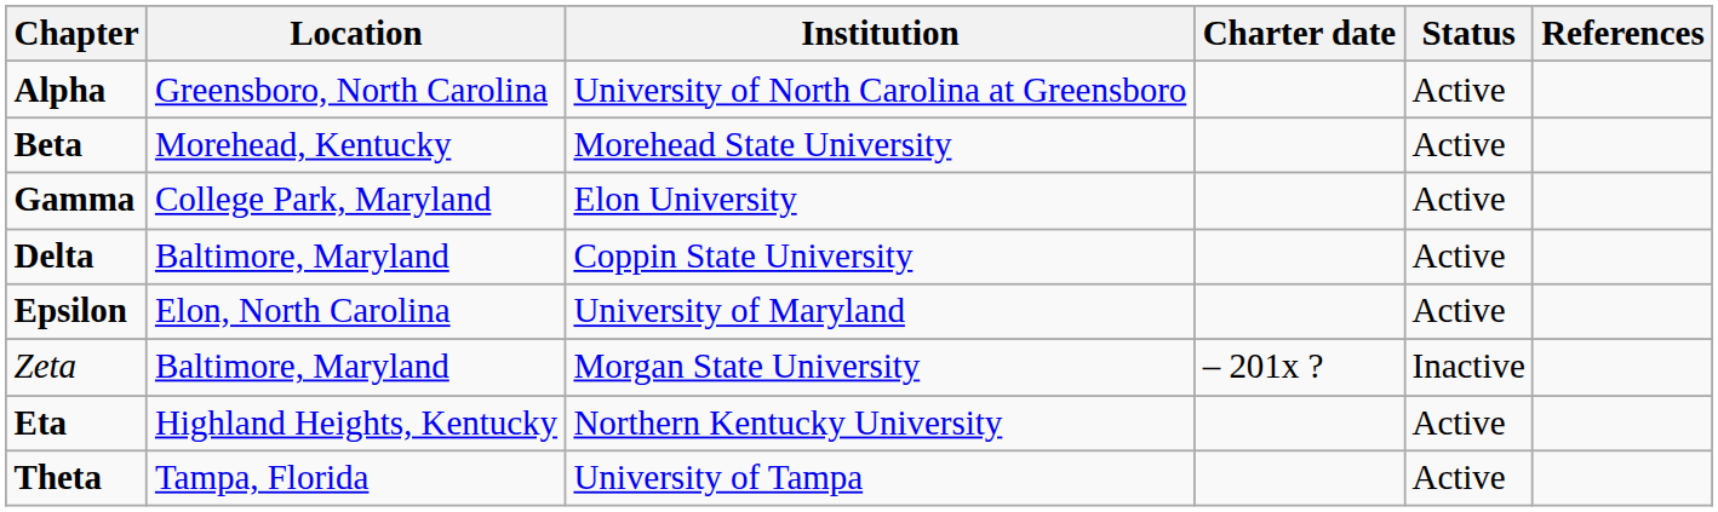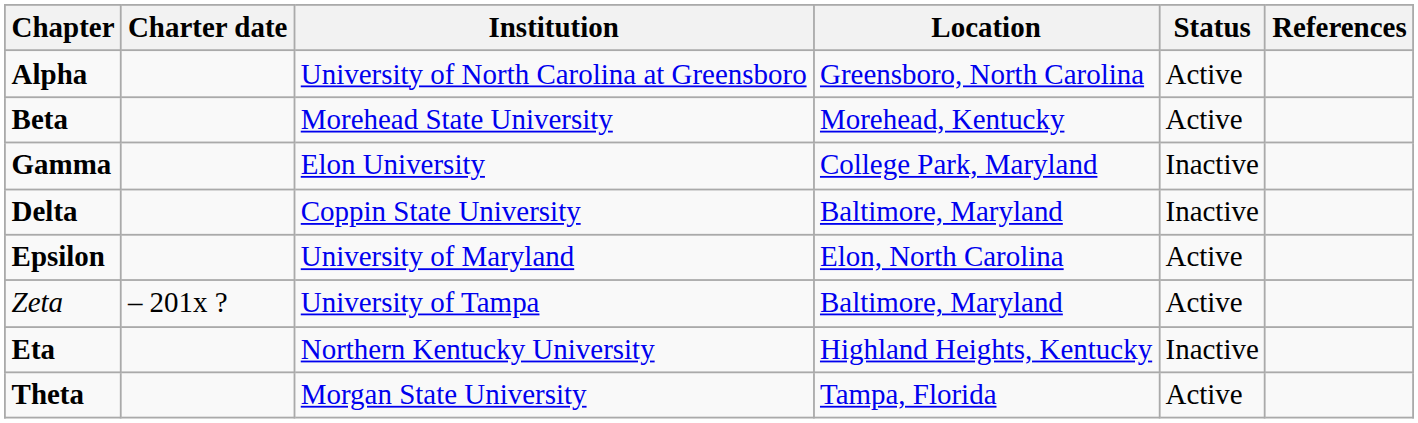 <table class="sortable wikitable">
 <tr>
 <th>Chapter</th>
+<th>Charter date</th>
+<th>Institution</th>
 <th>Location</th>
-<th>Institution</th>
-<th>Charter date</th>
 <th>Status</th>
 <th>References</th>
 </tr>
 <tr>
 <td><strong>Alpha</strong></td>
+<td></td>
+<td><a href='#'>University of North Carolina at Greensboro</a></td>
 <td><a href='#'>Greensboro, North Carolina</a></td>
-<td><a href='#'>University of North Carolina at Greensboro</a></td>
-<td></td>
 <td>Active</td>
 <td></td>
 </tr>
 <tr>
 <td><strong>Beta</strong></td>
+<td></td>
+<td><a href='#'>Morehead State University</a></td>
 <td><a href='#'>Morehead, Kentucky</a></td>
-<td><a href='#'>Morehead State University</a></td>
-<td></td>
 <td>Active</td>
 <td></td>
 </tr>
 <tr>
 <td><strong>Gamma</strong></td>
+<td></td>
+<td><a href='#'>Elon University</a></td>
 <td><a href='#'>College Park, Maryland</a></td>
-<td><a href='#'>Elon University</a></td>
-<td></td>
-<td>Active</td>
+<td>Inactive</td>
 <td></td>
 </tr>
 <tr>
 <td><strong>Delta</strong></td>
+<td></td>
+<td><a href='#'>Coppin State University</a></td>
 <td><a href='#'>Baltimore, Maryland</a></td>
-<td><a href='#'>Coppin State University</a></td>
-<td></td>
-<td>Active</td>
+<td>Inactive</td>
 <td></td>
 </tr>
 <tr>
 <td><strong>Epsilon</strong></td>
+<td></td>
+<td><a href='#'>University of Maryland</a></td>
 <td><a href='#'>Elon, North Carolina</a></td>
-<td><a href='#'>University of Maryland</a></td>
-<td></td>
 <td>Active</td>
 <td></td>
 </tr>
 <tr>
 <td><em>Zeta</em></td>
+<td> – 201x ?</td>
+<td><a href='#'>University of Tampa</a></td>
 <td><a href='#'>Baltimore, Maryland</a></td>
-<td><a href='#'>Morgan State University</a></td>
-<td> – 201x ?</td>
+<td>Active</td>
+<td></td>
+</tr>
+<tr>
+<td><strong>Eta</strong></td>
+<td></td>
+<td><a href='#'>Northern Kentucky University</a></td>
+<td><a href='#'>Highland Heights, Kentucky</a></td>
 <td>Inactive</td>
 <td></td>
 </tr>
 <tr>
-<td><strong>Eta</strong></td>
-<td><a href='#'>Highland Heights, Kentucky</a></td>
-<td><a href='#'>Northern Kentucky University</a></td>
+<td><strong>Theta</strong></td>
 <td></td>
-<td>Active</td>
-<td></td>
-</tr>
-<tr>
-<td><strong>Theta</strong></td>
+<td><a href='#'>Morgan State University</a></td>
 <td><a href='#'>Tampa, Florida</a></td>
-<td><a href='#'>University of Tampa</a></td>
-<td></td>
 <td>Active</td>
 <td></td>
 </tr>
 </table>
